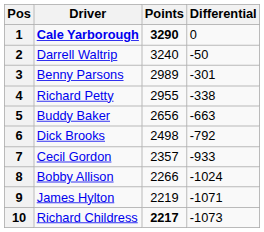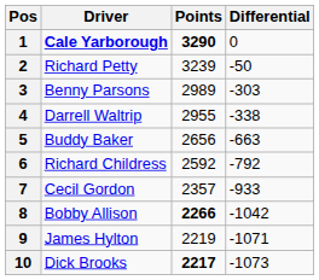 <table class="wikitable">
 <tr>
 <th>Pos</th>
 <th>Driver</th>
 <th>Points</th>
 <th>Differential</th>
 </tr>
 <tr>
 <th>1 </th>
 <td><strong><a href='#'>Cale Yarborough</a></strong></td>
 <td style="text-align:center;"><strong>3290</strong></td>
 <td>0</td>
 </tr>
 <tr>
 <th>2 </th>
-<td><a href='#'>Darrell Waltrip</a></td>
-<td style="text-align:center;">3240</td>
+<td><a href='#'>Richard Petty</a></td>
+<td style="text-align:center;">3239</td>
 <td>-50</td>
 </tr>
 <tr>
 <th>3 </th>
 <td><a href='#'>Benny Parsons</a></td>
 <td style="text-align:center;">2989</td>
-<td>-301</td>
+<td>-303</td>
 </tr>
 <tr>
 <th>4 </th>
-<td><a href='#'>Richard Petty</a></td>
+<td><a href='#'>Darrell Waltrip</a></td>
 <td style="text-align:center;">2955</td>
 <td>-338</td>
 </tr>
 <tr>
 <th>5 </th>
 <td><a href='#'>Buddy Baker</a></td>
 <td style="text-align:center;">2656</td>
 <td>-663</td>
 </tr>
 <tr>
 <th>6 </th>
-<td><a href='#'>Dick Brooks</a></td>
-<td style="text-align:center;">2498</td>
+<td><a href='#'>Richard Childress</a></td>
+<td style="text-align:center;">2592</td>
 <td>-792</td>
 </tr>
 <tr>
 <th>7 </th>
 <td><a href='#'>Cecil Gordon</a></td>
 <td style="text-align:center;">2357</td>
 <td>-933</td>
 </tr>
 <tr>
 <th>8 </th>
 <td><a href='#'>Bobby Allison</a></td>
-<td style="text-align:center;">2266</td>
-<td>-1024</td>
+<td style="text-align:center;"><strong>2266</strong></td>
+<td>-1042</td>
 </tr>
 <tr>
 <th>9 </th>
 <td><a href='#'>James Hylton</a></td>
 <td style="text-align:center;">2219</td>
 <td>-1071</td>
 </tr>
 <tr>
 <th>10 </th>
-<td><a href='#'>Richard Childress</a></td>
+<td><a href='#'>Dick Brooks</a></td>
 <td style="text-align:center;"><strong>2217</strong></td>
 <td>-1073</td>
 </tr>
 </table>
